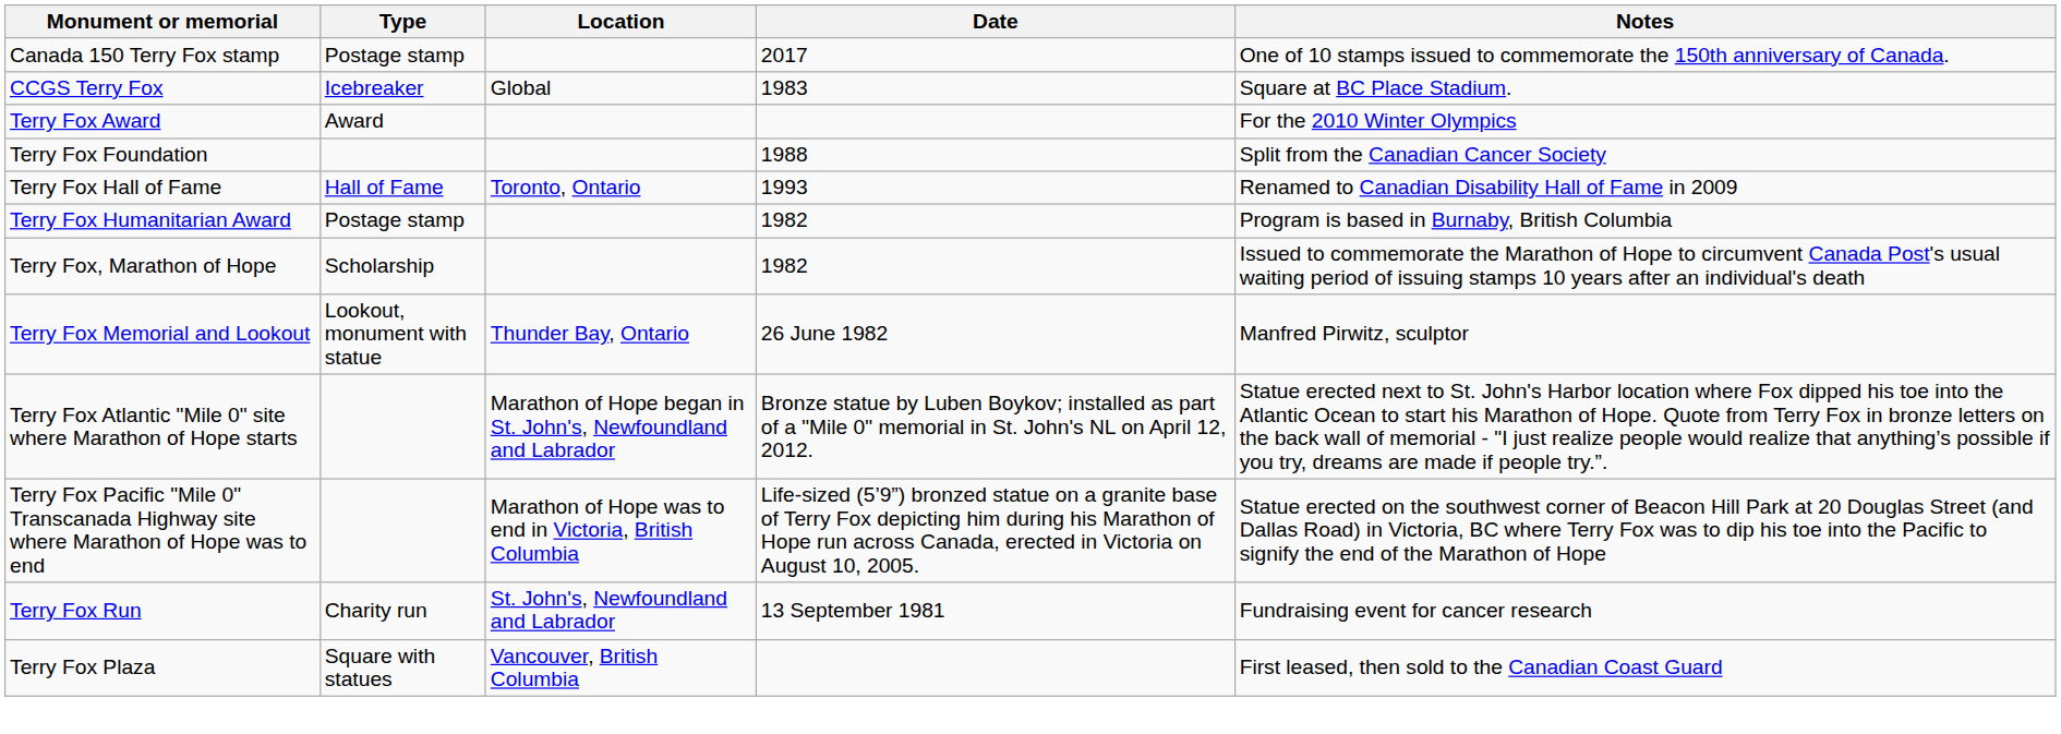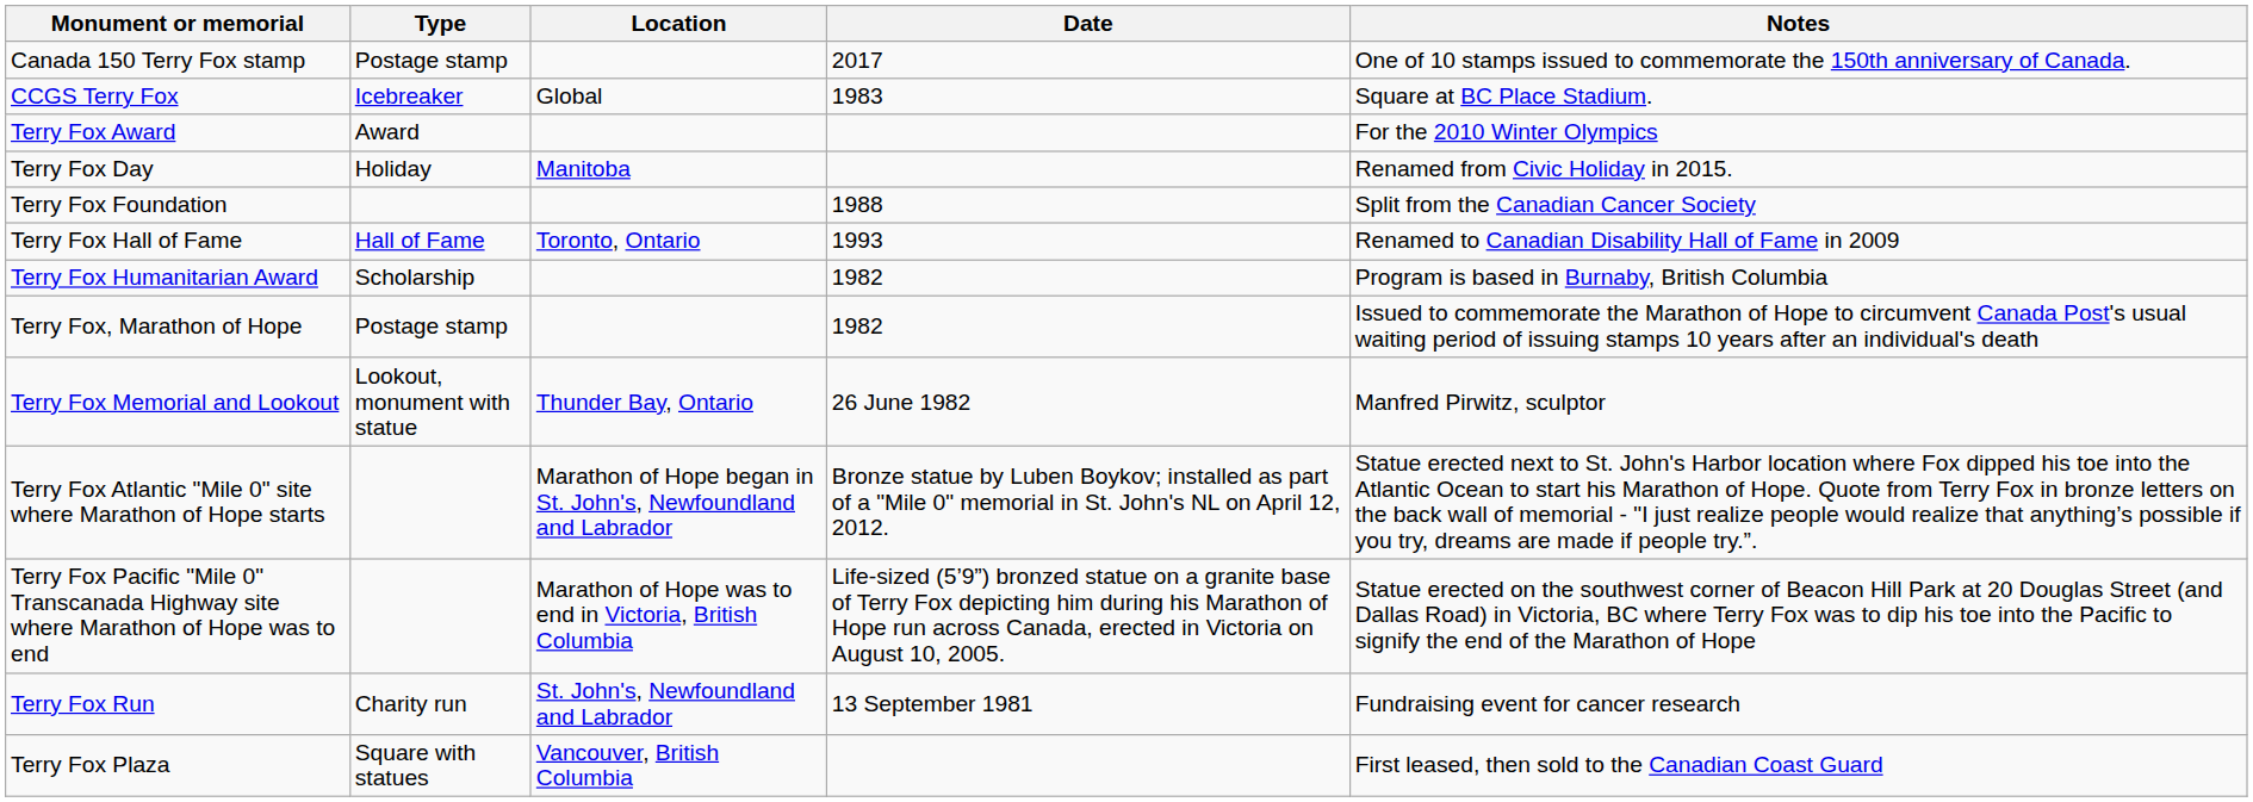 <table class="wikitable">
 <tr>
 <th>Monument or memorial</th>
 <th>Type</th>
 <th>Location</th>
 <th>Date</th>
 <th>Notes</th>
 </tr>
 <tr>
 <td>Canada 150 Terry Fox stamp</td>
 <td>Postage stamp</td>
 <td></td>
 <td>2017</td>
 <td>One of 10 stamps issued to commemorate the <a href='#'>150th anniversary of Canada</a>.</td>
 </tr>
 <tr>
 <td><a href='#'>CCGS Terry Fox</a></td>
 <td><a href='#'>Icebreaker</a></td>
 <td>Global</td>
 <td>1983</td>
 <td>Square at <a href='#'>BC Place Stadium</a>.</td>
 </tr>
 <tr>
 <td><a href='#'>Terry Fox Award</a></td>
 <td>Award</td>
 <td></td>
 <td></td>
 <td>For the <a href='#'>2010 Winter Olympics</a></td>
 </tr>
 <tr>
+<td>Terry Fox Day</td>
+<td>Holiday</td>
+<td><a href='#'>Manitoba</a></td>
+<td></td>
+<td>Renamed from <a href='#'>Civic Holiday</a> in 2015.</td>
+</tr>
+<tr>
 <td>Terry Fox Foundation</td>
 <td></td>
 <td></td>
 <td>1988</td>
 <td>Split from the <a href='#'>Canadian Cancer Society</a></td>
 </tr>
 <tr>
 <td>Terry Fox Hall of Fame</td>
 <td><a href='#'>Hall of Fame</a></td>
 <td><a href='#'>Toronto</a>, <a href='#'>Ontario</a></td>
 <td>1993</td>
 <td>Renamed to <a href='#'>Canadian Disability Hall of Fame</a> in 2009</td>
 </tr>
 <tr>
 <td><a href='#'>Terry Fox Humanitarian Award</a></td>
-<td>Postage stamp</td>
+<td>Scholarship</td>
 <td></td>
 <td>1982</td>
 <td>Program is based in <a href='#'>Burnaby</a>, British Columbia</td>
 </tr>
 <tr>
 <td>Terry Fox, Marathon of Hope</td>
-<td>Scholarship</td>
+<td>Postage stamp</td>
 <td></td>
 <td>1982</td>
 <td>Issued to commemorate the Marathon of Hope to circumvent <a href='#'>Canada Post</a>'s usual waiting period of issuing stamps 10 years after an individual's death</td>
 </tr>
 <tr>
 <td><a href='#'>Terry Fox Memorial and Lookout</a></td>
 <td>Lookout, monument with statue</td>
 <td><a href='#'>Thunder Bay</a>, <a href='#'>Ontario</a></td>
 <td>26 June 1982</td>
 <td>Manfred Pirwitz, sculptor</td>
 </tr>
 <tr>
 <td>Terry Fox Atlantic "Mile 0" site where Marathon of Hope starts</td>
 <td></td>
 <td>Marathon of Hope began in <a href='#'>St. John's</a>, <a href='#'>Newfoundland and Labrador</a></td>
 <td>Bronze statue by Luben Boykov; installed as part of a "Mile 0" memorial in St. John's NL on April 12, 2012.</td>
 <td>Statue erected next to St. John's Harbor location where Fox dipped his toe into the Atlantic Ocean to start his Marathon of Hope. Quote from Terry Fox in bronze letters on the back wall of memorial - "I just realize people would realize that anything’s possible if you try, dreams are made if people try.”.</td>
 </tr>
 <tr>
 <td>Terry Fox Pacific "Mile 0" Transcanada Highway site where Marathon of Hope was to end</td>
 <td></td>
 <td>Marathon of Hope was to end in <a href='#'>Victoria</a>, <a href='#'>British Columbia</a></td>
 <td>Life-sized (5’9”) bronzed statue on a granite base of Terry Fox depicting him during his Marathon of Hope run across Canada, erected in Victoria on August 10, 2005.</td>
 <td>Statue erected on the southwest corner of Beacon Hill Park at 20 Douglas Street (and Dallas Road) in Victoria, BC where Terry Fox was to dip his toe into the Pacific to signify the end of the Marathon of Hope</td>
 </tr>
 <tr>
 <td><a href='#'>Terry Fox Run</a></td>
 <td>Charity run</td>
 <td><a href='#'>St. John's</a>, <a href='#'>Newfoundland and Labrador</a></td>
 <td>13 September 1981</td>
 <td>Fundraising event for cancer research</td>
 </tr>
 <tr>
 <td>Terry Fox Plaza</td>
 <td>Square with statues</td>
 <td><a href='#'>Vancouver</a>, <a href='#'>British Columbia</a></td>
 <td></td>
 <td>First leased, then sold to the <a href='#'>Canadian Coast Guard</a></td>
 </tr>
 </table>
